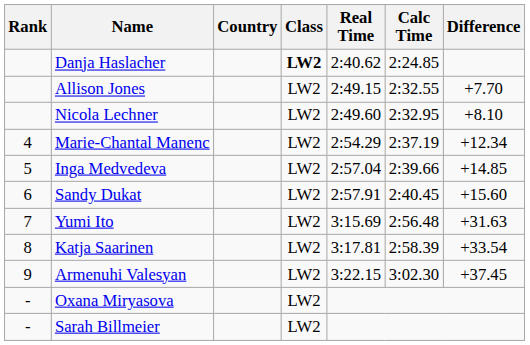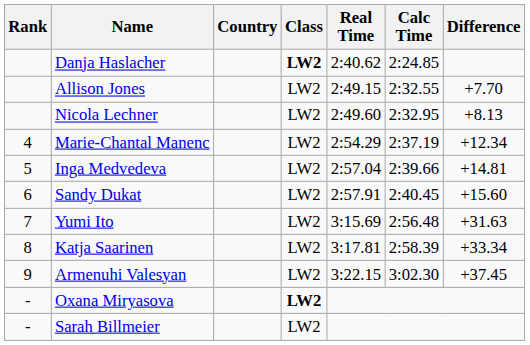 <table class="wikitable sortable" style="text-align:center">
 <tr>
 <th>Rank</th>
 <th>Name</th>
 <th>Country</th>
 <th>Class</th>
 <th>Real<br>Time</th>
 <th>Calc<br>Time</th>
 <th Class="unsortable">Difference</th>
 </tr>
 <tr>
 <td></td>
 <td align=left><a href='#'>Danja Haslacher</a></td>
 <td align=left></td>
 <td><strong>LW2</strong></td>
 <td>2:40.62</td>
 <td>2:24.85</td>
 </tr>
 <tr>
 <td></td>
 <td align=left><a href='#'>Allison Jones</a></td>
 <td align=left></td>
 <td>LW2</td>
 <td>2:49.15</td>
 <td>2:32.55</td>
 <td>+7.70</td>
 </tr>
 <tr>
 <td></td>
 <td align=left><a href='#'>Nicola Lechner</a></td>
 <td align=left></td>
 <td>LW2</td>
 <td>2:49.60</td>
 <td>2:32.95</td>
-<td>+8.10</td>
+<td>+8.13</td>
 </tr>
 <tr>
 <td>4</td>
 <td align=left><a href='#'>Marie-Chantal Manenc</a></td>
 <td align=left></td>
 <td>LW2</td>
 <td>2:54.29</td>
 <td>2:37.19</td>
 <td>+12.34</td>
 </tr>
 <tr>
 <td>5</td>
 <td align=left><a href='#'>Inga Medvedeva</a></td>
 <td align=left></td>
 <td>LW2</td>
 <td>2:57.04</td>
 <td>2:39.66</td>
-<td>+14.85</td>
+<td>+14.81</td>
 </tr>
 <tr>
 <td>6</td>
 <td align=left><a href='#'>Sandy Dukat</a></td>
 <td align=left></td>
 <td>LW2</td>
 <td>2:57.91</td>
 <td>2:40.45</td>
 <td>+15.60</td>
 </tr>
 <tr>
 <td>7</td>
 <td align=left><a href='#'>Yumi Ito</a></td>
 <td align=left></td>
 <td>LW2</td>
 <td>3:15.69</td>
 <td>2:56.48</td>
 <td>+31.63</td>
 </tr>
 <tr>
 <td>8</td>
 <td align=left><a href='#'>Katja Saarinen</a></td>
 <td align=left></td>
 <td>LW2</td>
 <td>3:17.81</td>
 <td>2:58.39</td>
-<td>+33.54</td>
+<td>+33.34</td>
 </tr>
 <tr>
 <td>9</td>
 <td align=left><a href='#'>Armenuhi Valesyan</a></td>
 <td align=left></td>
 <td>LW2</td>
 <td>3:22.15</td>
 <td>3:02.30</td>
 <td>+37.45</td>
 </tr>
 <tr>
 <td>-</td>
 <td align=left><a href='#'>Oxana Miryasova</a></td>
 <td align=left></td>
-<td>LW2</td>
+<td><strong>LW2</strong></td>
 <td colspan=3></td>
 </tr>
 <tr>
 <td>-</td>
 <td align=left><a href='#'>Sarah Billmeier</a></td>
 <td align=left></td>
 <td>LW2</td>
 <td colspan=3></td>
 </tr>
 </table>
